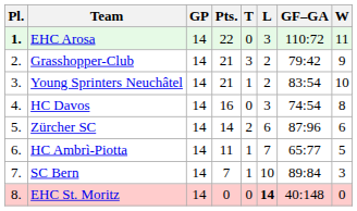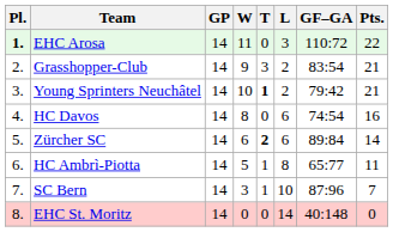 <table class="wikitable">
 <tr>
 <th>Pl.</th>
 <th>Team</th>
 <th>GP</th>
-<th>Pts.</th>
+<th>W</th>
 <th>T</th>
 <th>L</th>
 <th>GF–GA</th>
-<th>W</th>
+<th>Pts.</th>
 </tr>
 <tr align="center " bgcolor="#e6fae6">
 <td><strong>1.</strong></td>
 <td align="left"><a href='#'>EHC Arosa</a></td>
 <td>14</td>
-<td>22</td>
+<td>11</td>
 <td>0</td>
 <td>3</td>
 <td>110:72</td>
-<td>11</td>
+<td>22</td>
 </tr>
 <tr align="center "  bgcolor="#FFFFFF">
 <td>2.</td>
 <td align="left"><a href='#'>Grasshopper-Club</a></td>
 <td>14</td>
-<td>21</td>
+<td>9</td>
 <td>3</td>
 <td>2</td>
-<td>79:42</td>
-<td>9</td>
+<td>83:54</td>
+<td>21</td>
 </tr>
 <tr align="center "  bgcolor="#FFFFFF">
 <td>3.</td>
 <td align="left"><a href='#'>Young Sprinters Neuchâtel</a></td>
 <td>14</td>
+<td>10</td>
+<td><strong>1</strong></td>
+<td>2</td>
+<td>79:42</td>
 <td>21</td>
-<td>1</td>
-<td>2</td>
-<td>83:54</td>
-<td>10</td>
 </tr>
 <tr align="center "  bgcolor="#FFFFFF">
 <td>4.</td>
 <td align="left"><a href='#'>HC Davos</a></td>
 <td>14</td>
+<td>8</td>
+<td>0</td>
+<td>6</td>
+<td>74:54</td>
 <td>16</td>
-<td>0</td>
-<td>3</td>
-<td>74:54</td>
-<td>8</td>
 </tr>
 <tr align="center " bgcolor="#FFFFFF">
 <td>5.</td>
 <td align="left"><a href='#'>Zürcher SC</a></td>
 <td>14</td>
+<td>6</td>
+<td><strong>2</strong></td>
+<td>6</td>
+<td>89:84</td>
 <td>14</td>
-<td>2</td>
-<td>6</td>
-<td>87:96</td>
-<td>6</td>
 </tr>
 <tr align="center "  bgcolor="#FFFFFF">
 <td>6.</td>
 <td align="left"><a href='#'>HC Ambrì-Piotta</a></td>
 <td>14</td>
+<td>5</td>
+<td>1</td>
+<td>8</td>
+<td>65:77</td>
 <td>11</td>
-<td>1</td>
-<td>7</td>
-<td>65:77</td>
-<td>5</td>
 </tr>
 <tr align="center "  bgcolor="#FFFFFF">
 <td>7.</td>
 <td align="left"><a href='#'>SC Bern</a></td>
 <td>14</td>
-<td>7</td>
+<td>3</td>
 <td>1</td>
 <td>10</td>
-<td>89:84</td>
-<td>3</td>
+<td>87:96</td>
+<td>7</td>
 </tr>
 <tr align="center "  bgcolor="#ffcccc">
 <td>8.</td>
 <td align="left"><a href='#'>EHC St. Moritz</a></td>
 <td>14</td>
 <td>0</td>
 <td>0</td>
-<td><strong>14</strong></td>
+<td>14</td>
 <td>40:148</td>
 <td>0</td>
 </tr>
 </table>
